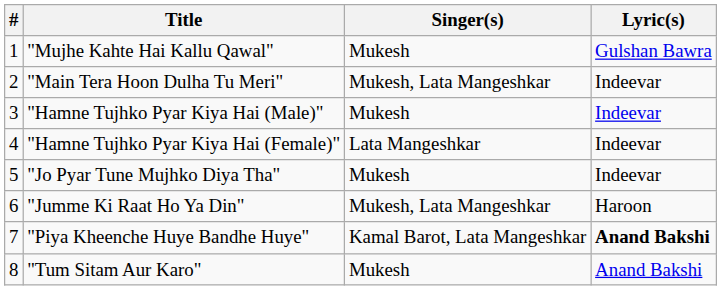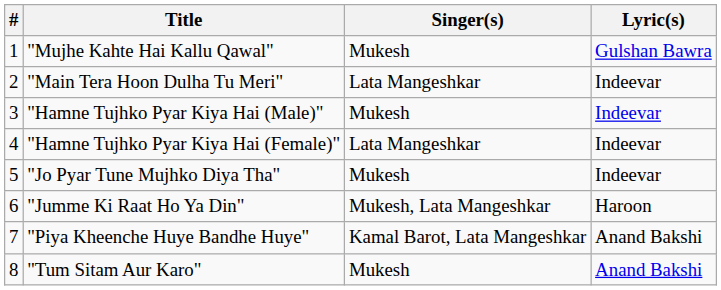 <table class="wikitable" style="font-size:95%;">
 <tr>
 <th>#</th>
 <th>Title</th>
 <th>Singer(s)</th>
 <th>Lyric(s)</th>
 </tr>
 <tr>
 <td>1</td>
 <td>"Mujhe Kahte Hai Kallu Qawal"</td>
 <td>Mukesh</td>
 <td><a href='#'>Gulshan Bawra</a></td>
 </tr>
 <tr>
 <td>2</td>
 <td>"Main Tera Hoon Dulha Tu Meri"</td>
-<td>Mukesh, Lata Mangeshkar</td>
+<td>Lata Mangeshkar</td>
 <td>Indeevar</td>
 </tr>
 <tr>
 <td>3</td>
 <td>"Hamne Tujhko Pyar Kiya Hai (Male)"</td>
 <td>Mukesh</td>
 <td><a href='#'>Indeevar</a></td>
 </tr>
 <tr>
 <td>4</td>
 <td>"Hamne Tujhko Pyar Kiya Hai (Female)"</td>
 <td>Lata Mangeshkar</td>
 <td>Indeevar</td>
 </tr>
 <tr>
 <td>5</td>
 <td>"Jo Pyar Tune Mujhko Diya Tha"</td>
 <td>Mukesh</td>
 <td>Indeevar</td>
 </tr>
 <tr>
 <td>6</td>
 <td>"Jumme Ki Raat Ho Ya Din"</td>
 <td>Mukesh, Lata Mangeshkar</td>
 <td>Haroon</td>
 </tr>
 <tr>
 <td>7</td>
 <td>"Piya Kheenche Huye Bandhe Huye"</td>
 <td>Kamal Barot, Lata Mangeshkar</td>
-<td><strong>Anand Bakshi</strong></td>
+<td>Anand Bakshi</td>
 </tr>
 <tr>
 <td>8</td>
 <td>"Tum Sitam Aur Karo"</td>
 <td>Mukesh</td>
 <td><a href='#'>Anand Bakshi</a></td>
 </tr>
 </table>
